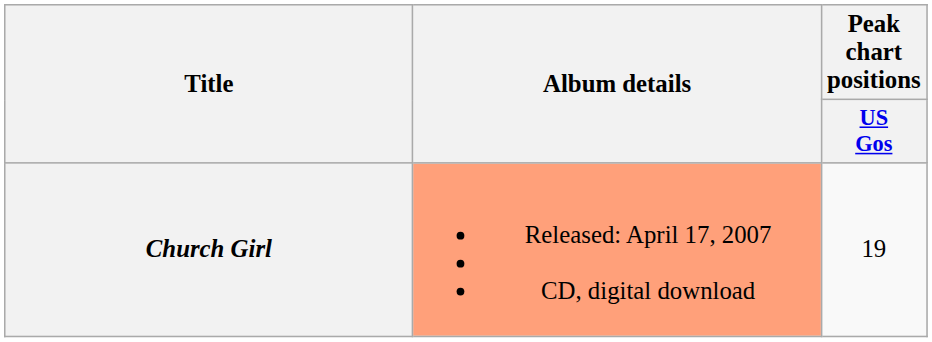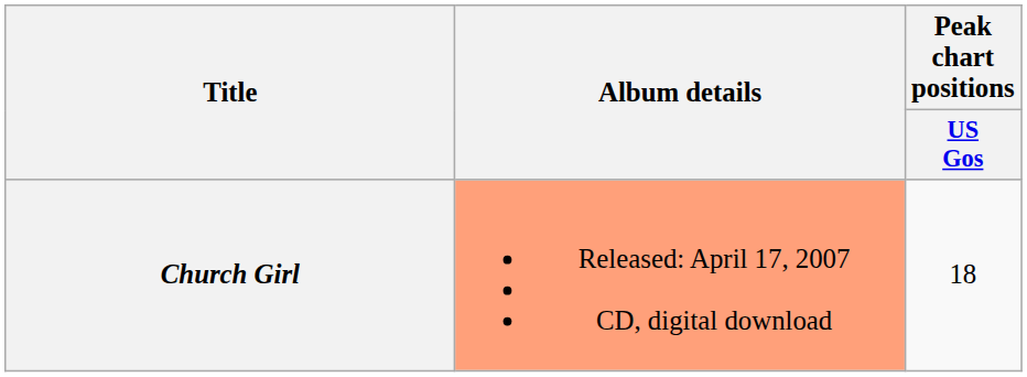 <table class="wikitable plainrowheaders" style="text-align:center;">
 <tr>
 <th scope="col" rowspan="2" style="width:16em;">Title</th>
 <th scope="col" rowspan="2" style="width:16em;">Album details</th>
 <th scope="col" colspan="1">Peak chart positions</th>
 </tr>
 <tr>
 <th style="width:3em; font-size:90%"><a href='#'>US<br>Gos</a></th>
 </tr>
 <tr>
 <th scope="row"><em>Church Girl</em></th>
 <td style="background: lightsalmon;"><br><ul><li>Released: April 17, 2007</li><li></li><li>CD, digital download</li></ul></td>
-<td>19</td>
+<td>18</td>
 </tr>
 </table>
